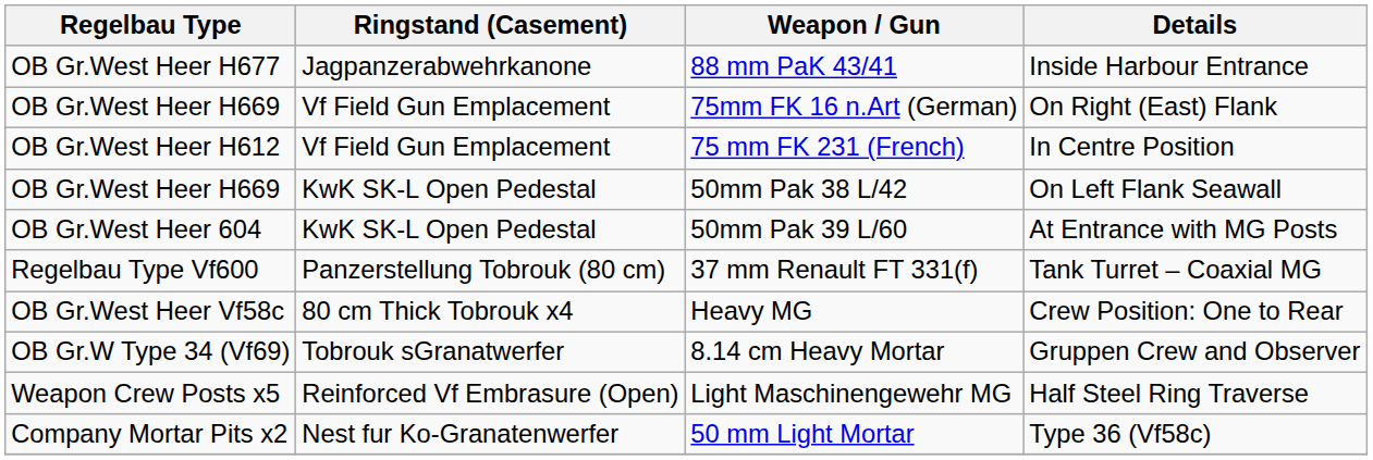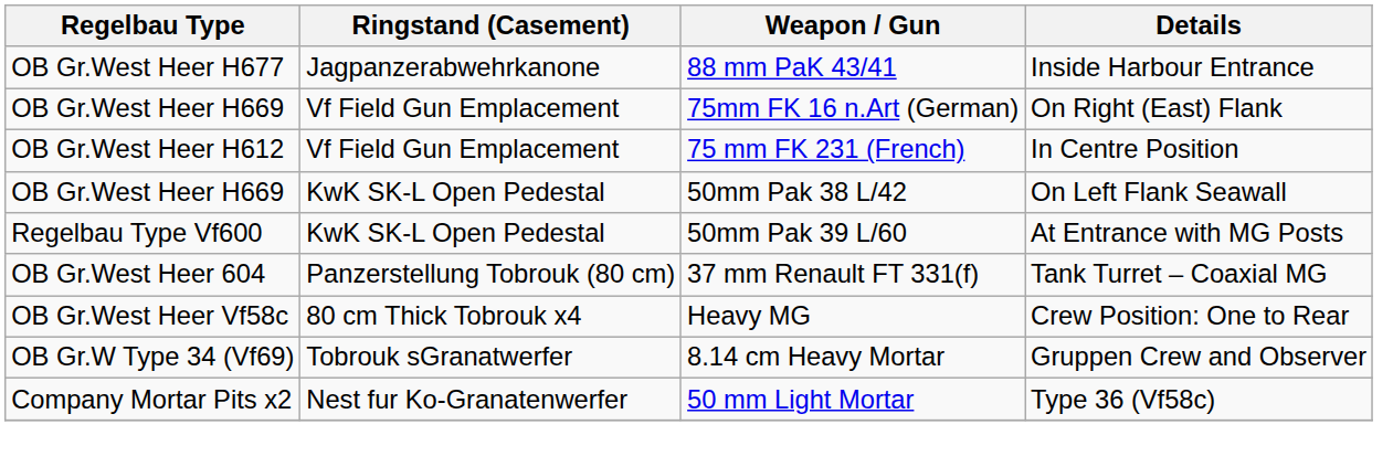 <table class="wikitable" border="1">
 <tr>
 <th>Regelbau Type</th>
 <th>Ringstand (Casement)</th>
 <th>Weapon / Gun</th>
 <th>Details</th>
 </tr>
 <tr>
 <td>OB Gr.West Heer H677</td>
 <td>Jagpanzerabwehrkanone</td>
 <td><a href='#'>88 mm PaK 43/41</a></td>
 <td>Inside Harbour Entrance</td>
 </tr>
 <tr>
 <td>OB Gr.West Heer H669</td>
 <td>Vf Field Gun Emplacement</td>
 <td><a href='#'>75mm FK 16 n.Art</a> (German)</td>
 <td>On Right (East) Flank</td>
 </tr>
 <tr>
 <td>OB Gr.West Heer H612</td>
 <td>Vf Field Gun Emplacement</td>
 <td><a href='#'>75 mm FK 231 (French)</a></td>
 <td>In Centre Position</td>
 </tr>
 <tr>
 <td>OB Gr.West Heer H669</td>
 <td>KwK SK-L Open Pedestal</td>
 <td>50mm Pak 38 L/42</td>
 <td>On Left Flank Seawall</td>
 </tr>
 <tr>
-<td>OB Gr.West Heer 604</td>
+<td>Regelbau Type Vf600</td>
 <td>KwK SK-L Open Pedestal</td>
 <td>50mm Pak 39 L/60</td>
 <td>At Entrance with MG Posts</td>
 </tr>
 <tr>
-<td>Regelbau Type Vf600</td>
+<td>OB Gr.West Heer 604</td>
 <td>Panzerstellung Tobrouk (80 cm)</td>
 <td>37 mm Renault FT 331(f)</td>
 <td>Tank Turret – Coaxial MG</td>
 </tr>
 <tr>
 <td>OB Gr.West Heer Vf58c</td>
 <td>80 cm Thick Tobrouk x4</td>
 <td>Heavy MG</td>
 <td>Crew Position: One to Rear</td>
 </tr>
 <tr>
 <td>OB Gr.W Type 34 (Vf69)</td>
 <td>Tobrouk sGranatwerfer</td>
 <td>8.14 cm Heavy Mortar</td>
 <td>Gruppen Crew and Observer</td>
 </tr>
 <tr>
-<td>Weapon Crew Posts x5</td>
-<td>Reinforced Vf Embrasure (Open)</td>
-<td>Light Maschinengewehr  MG</td>
-<td>Half Steel Ring Traverse</td>
-</tr>
-<tr>
 <td>Company Mortar Pits x2</td>
 <td>Nest fur Ko-Granatenwerfer</td>
 <td><a href='#'>50 mm Light Mortar</a></td>
 <td>Type 36 (Vf58c)</td>
 </tr>
 <tr>
 </tr>
 </table>
